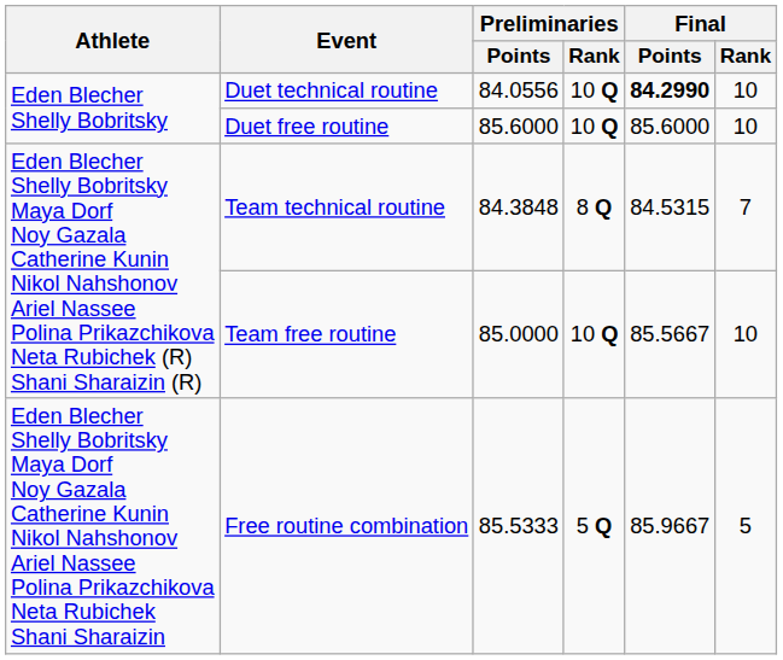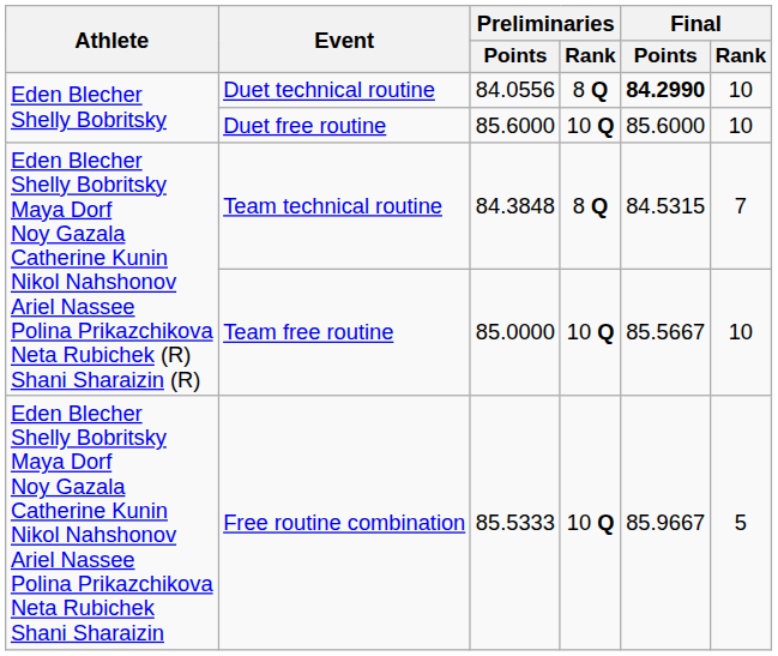 <table class=wikitable style="font-size:90%; text-align: center;">
 <tr>
 <th rowspan="2">Athlete</th>
 <th rowspan="2">Event</th>
 <th colspan="2">Preliminaries</th>
 <th colspan="2">Final</th>
 </tr>
 <tr style="font-size:95%">
 <th>Points</th>
 <th>Rank</th>
 <th>Points</th>
 <th>Rank</th>
 </tr>
 <tr>
 <td align=left rowspan=2><a href='#'>Eden Blecher</a><br><a href='#'>Shelly Bobritsky</a></td>
 <td align=left><a href='#'>Duet technical routine</a></td>
 <td>84.0556</td>
-<td>10 <strong>Q</strong></td>
+<td>8 <strong>Q</strong></td>
 <td><strong>84.2990</strong></td>
 <td>10</td>
 </tr>
 <tr>
 <td align=left><a href='#'>Duet free routine</a></td>
 <td>85.6000</td>
 <td>10 <strong>Q</strong></td>
 <td>85.6000</td>
 <td>10</td>
 </tr>
 <tr>
 <td align=left rowspan=2><a href='#'>Eden Blecher</a><br><a href='#'>Shelly Bobritsky</a><br><a href='#'>Maya Dorf</a><br><a href='#'>Noy Gazala</a><br><a href='#'>Catherine Kunin</a><br><a href='#'>Nikol Nahshonov</a><br><a href='#'>Ariel Nassee</a><br><a href='#'>Polina Prikazchikova</a><br><a href='#'>Neta Rubichek</a> (R)<br><a href='#'>Shani Sharaizin</a> (R)</td>
 <td align=left><a href='#'>Team technical routine</a></td>
 <td>84.3848</td>
 <td>8 <strong>Q</strong></td>
 <td>84.5315</td>
 <td>7</td>
 </tr>
 <tr>
 <td align=left><a href='#'>Team free routine</a></td>
 <td>85.0000</td>
 <td>10 <strong>Q</strong></td>
 <td>85.5667</td>
 <td>10</td>
 </tr>
 <tr>
 <td align=left><a href='#'>Eden Blecher</a><br><a href='#'>Shelly Bobritsky</a><br><a href='#'>Maya Dorf</a><br><a href='#'>Noy Gazala</a><br><a href='#'>Catherine Kunin</a><br><a href='#'>Nikol Nahshonov</a><br><a href='#'>Ariel Nassee</a><br><a href='#'>Polina Prikazchikova</a><br><a href='#'>Neta Rubichek</a><br><a href='#'>Shani Sharaizin</a></td>
 <td align=left><a href='#'>Free routine combination</a></td>
 <td>85.5333</td>
-<td>5 <strong>Q</strong></td>
+<td>10 <strong>Q</strong></td>
 <td>85.9667</td>
 <td>5</td>
 </tr>
 </table>
